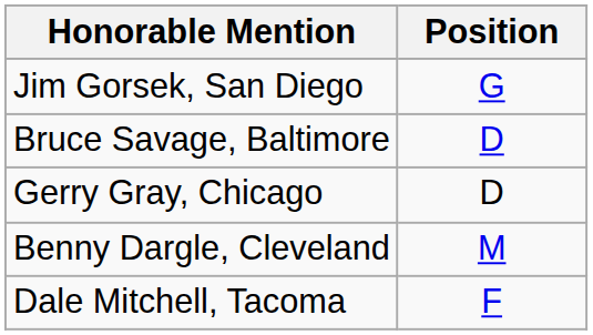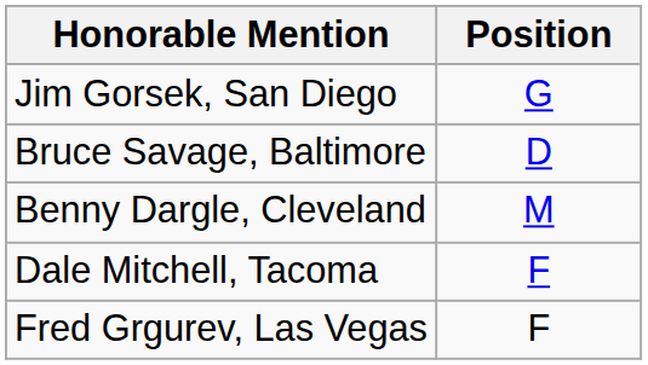 <table class="wikitable">
 <tr>
 <th>Honorable Mention</th>
 <th>  Position  </th>
 </tr>
 <tr>
 <td>Jim Gorsek, San Diego</td>
 <td align=center><a href='#'>G</a></td>
 </tr>
 <tr>
 <td>Bruce Savage, Baltimore</td>
 <td align=center><a href='#'>D</a></td>
 </tr>
 <tr>
-<td>Gerry Gray, Chicago</td>
-<td align=center>D</td>
-</tr>
-<tr>
 <td>Benny Dargle, Cleveland</td>
 <td align=center><a href='#'>M</a></td>
 </tr>
 <tr>
 <td>Dale Mitchell, Tacoma</td>
 <td align=center><a href='#'>F</a></td>
 </tr>
+<tr>
+<td>Fred Grgurev, Las Vegas</td>
+<td align=center>F</td>
+</tr>
 </table>
